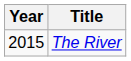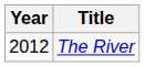 <table class="wikitable">
 <tr>
 <th>Year</th>
 <th>Title</th>
 </tr>
 <tr>
-<td>2015</td>
+<td>2012</td>
 <td><a href='#'><em>The River</em></a></td>
 </tr>
 </table>
